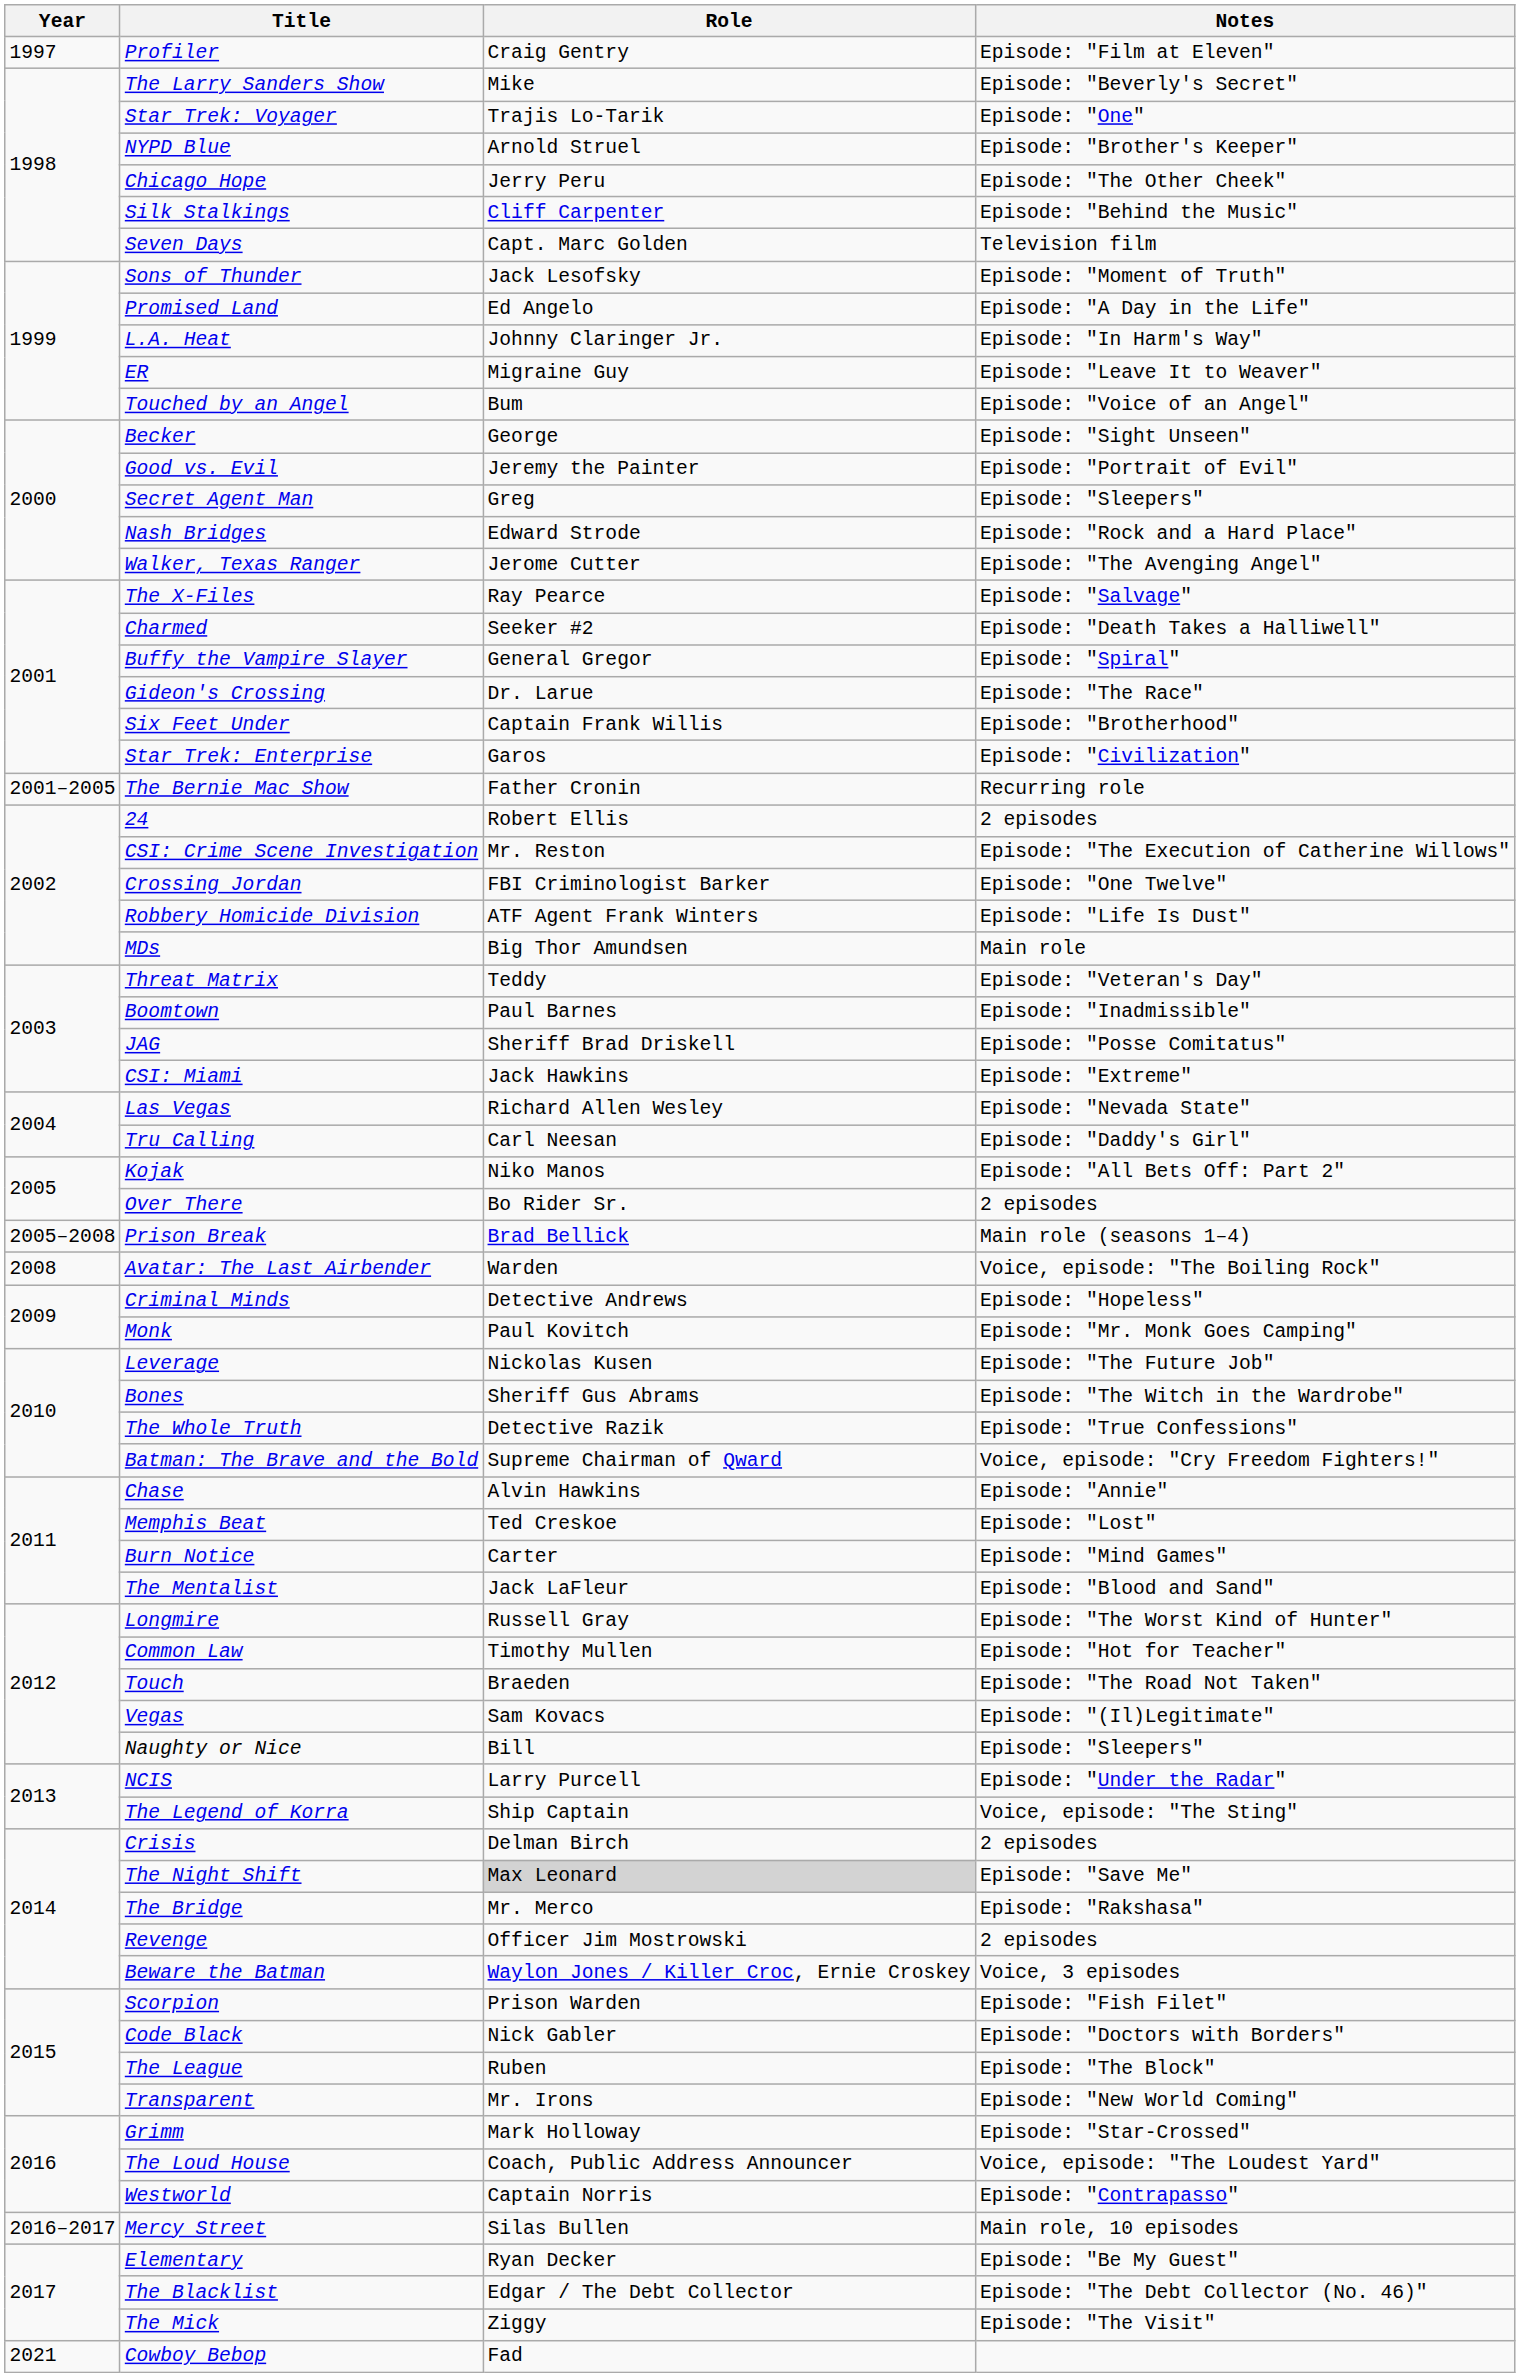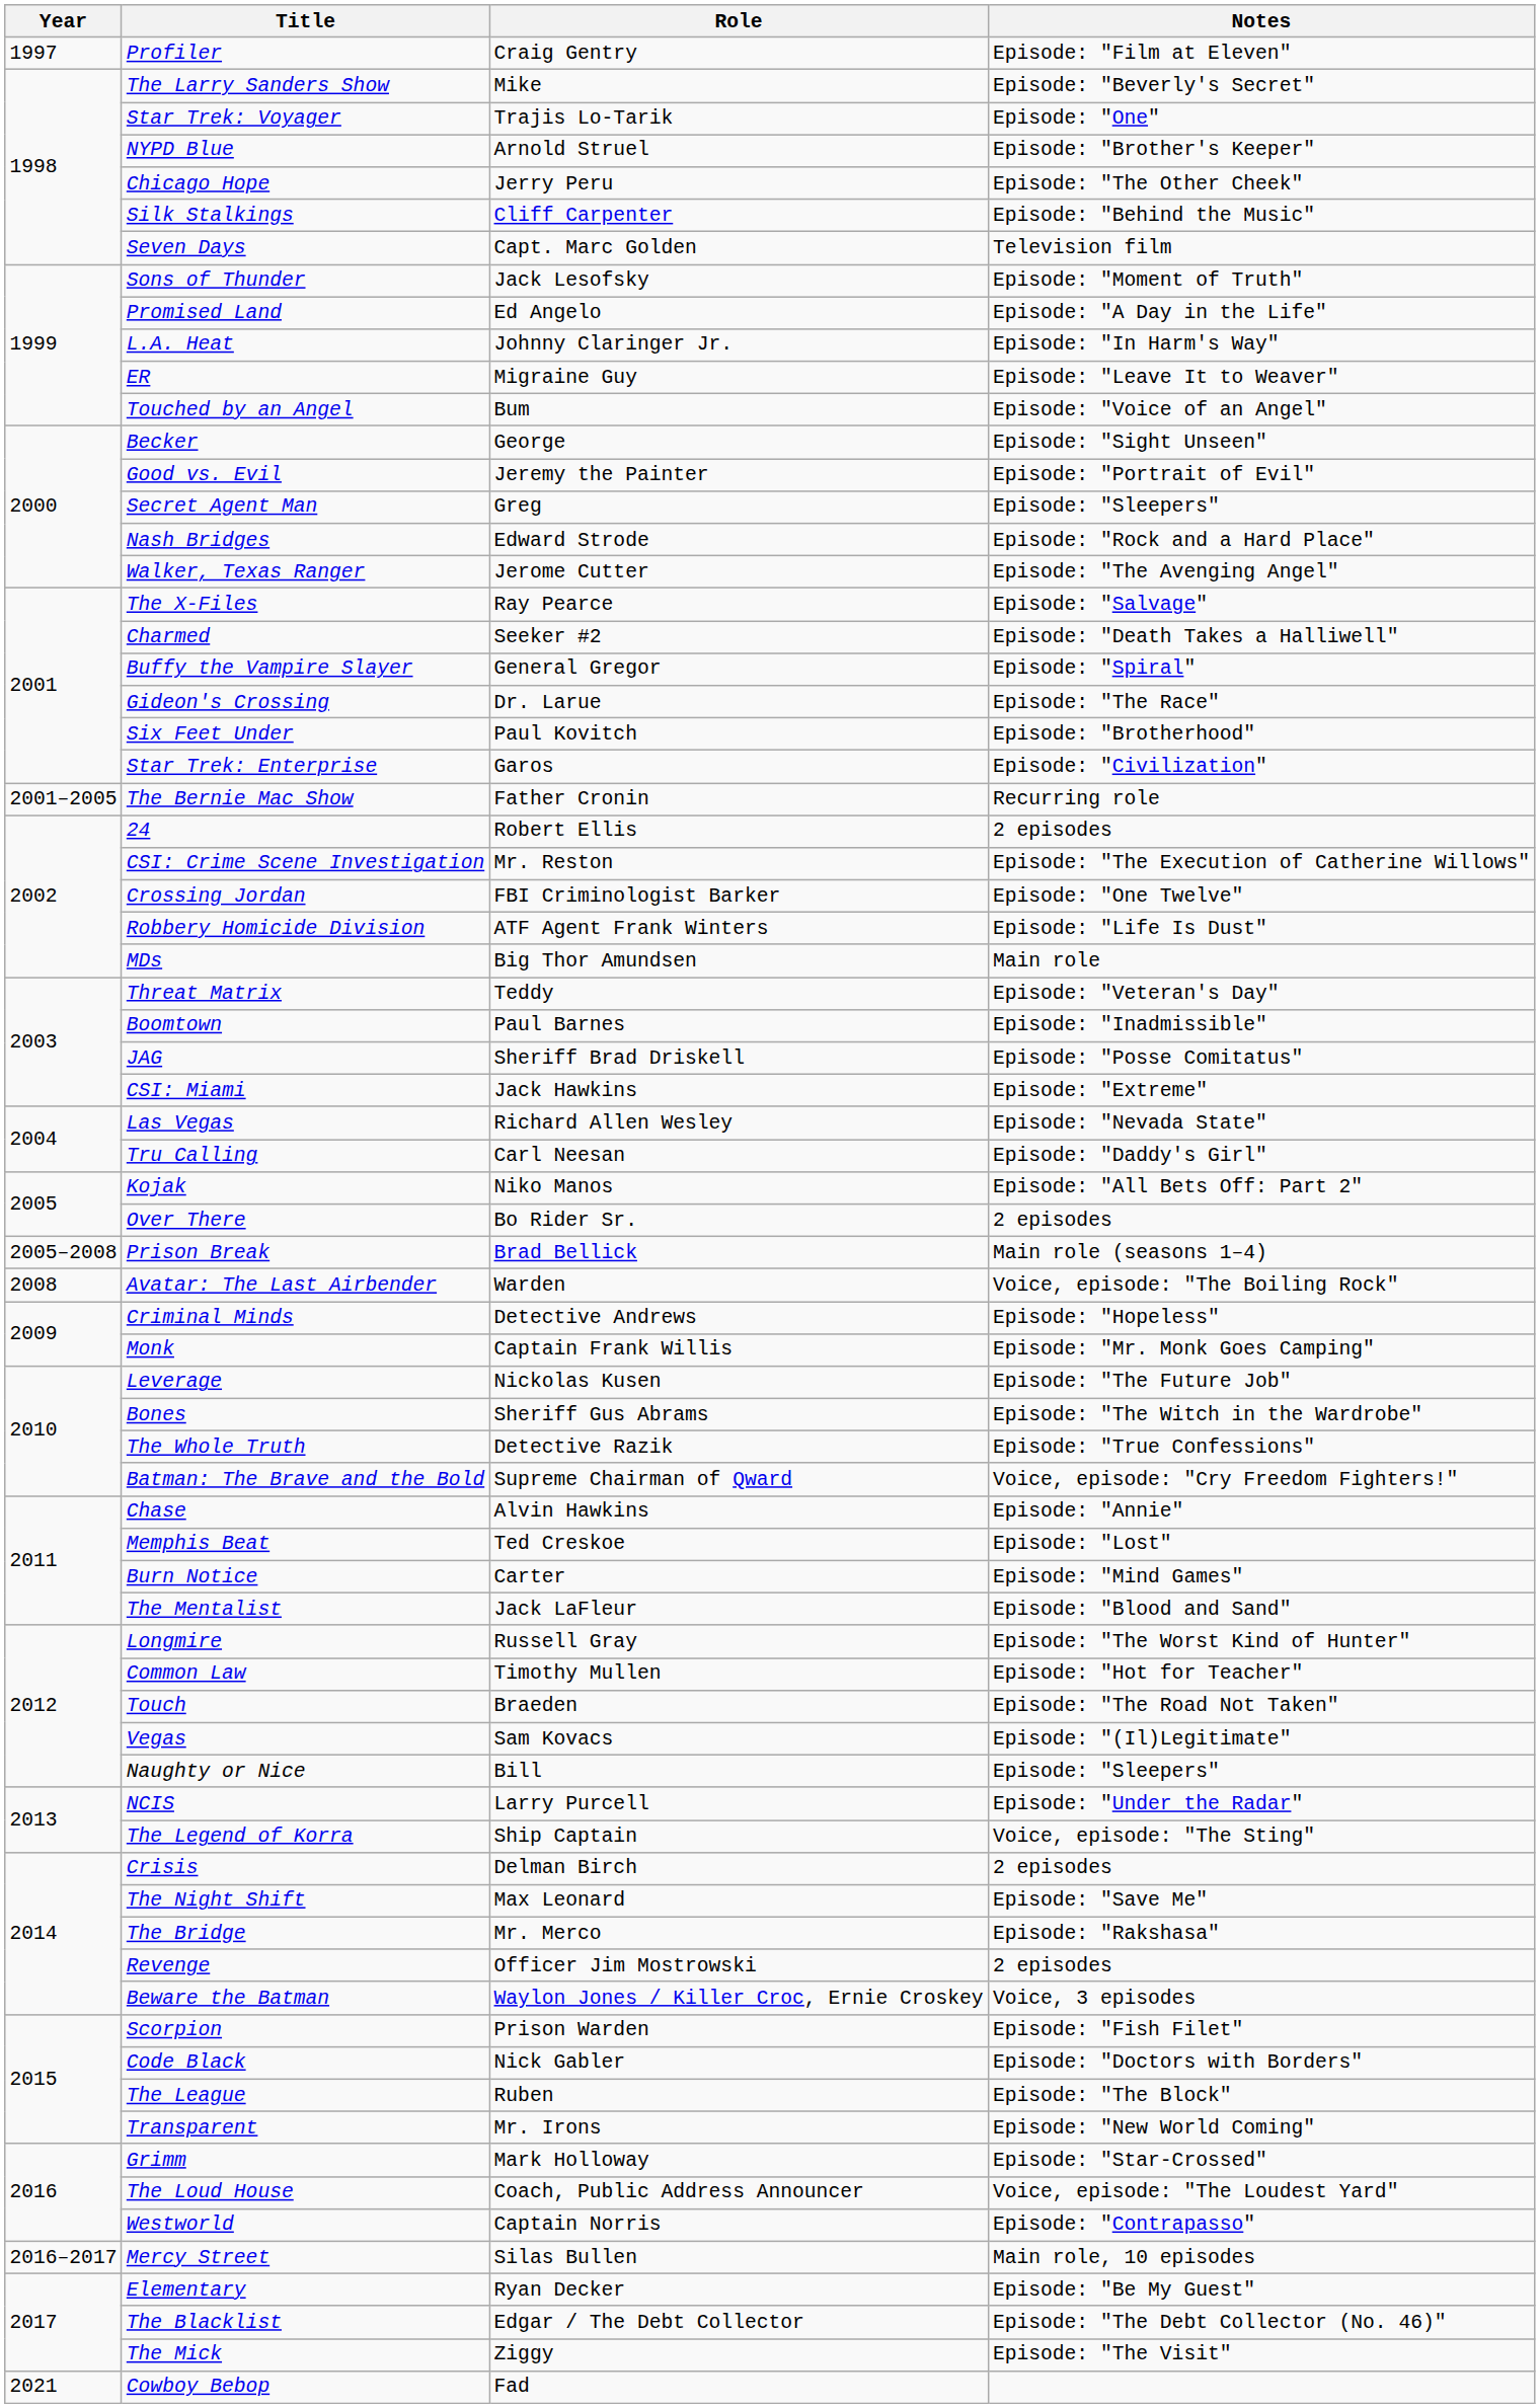 <table class="wikitable sortable">
 <tr>
 <th>Year</th>
 <th>Title</th>
 <th>Role</th>
 <th class="unsortable">Notes</th>
 </tr>
 <tr>
 <td>1997</td>
 <td><em><a href='#'>Profiler</a></em></td>
 <td>Craig Gentry</td>
 <td>Episode: "Film at Eleven"</td>
 </tr>
 <tr>
 <td rowspan="6">1998</td>
 <td><em><a href='#'>The Larry Sanders Show</a></em></td>
 <td>Mike</td>
 <td>Episode: "Beverly's Secret"</td>
 </tr>
 <tr>
 <td><em><a href='#'>Star Trek: Voyager</a></em></td>
 <td>Trajis Lo-Tarik</td>
 <td>Episode: "<a href='#'>One</a>"</td>
 </tr>
 <tr>
 <td><em><a href='#'>NYPD Blue</a></em></td>
 <td>Arnold Struel</td>
 <td>Episode: "Brother's Keeper"</td>
 </tr>
 <tr>
 <td><em><a href='#'>Chicago Hope</a></em></td>
 <td>Jerry Peru</td>
 <td>Episode: "The Other Cheek"</td>
 </tr>
 <tr>
 <td><em><a href='#'>Silk Stalkings</a></em></td>
 <td><a href='#'>Cliff Carpenter</a></td>
 <td>Episode: "Behind the Music"</td>
 </tr>
 <tr>
 <td><em><a href='#'>Seven Days</a></em></td>
 <td>Capt. Marc Golden</td>
 <td>Television film</td>
 </tr>
 <tr>
 <td rowspan="5">1999</td>
 <td><em><a href='#'>Sons of Thunder</a></em></td>
 <td>Jack Lesofsky</td>
 <td>Episode: "Moment of Truth"</td>
 </tr>
 <tr>
 <td><em><a href='#'>Promised Land</a></em></td>
 <td>Ed Angelo</td>
 <td>Episode: "A Day in the Life"</td>
 </tr>
 <tr>
 <td><em><a href='#'>L.A. Heat</a></em></td>
 <td>Johnny Claringer Jr.</td>
 <td>Episode: "In Harm's Way"</td>
 </tr>
 <tr>
 <td><em><a href='#'>ER</a></em></td>
 <td>Migraine Guy</td>
 <td>Episode: "Leave It to Weaver"</td>
 </tr>
 <tr>
 <td><em><a href='#'>Touched by an Angel</a></em></td>
 <td>Bum</td>
 <td>Episode: "Voice of an Angel"</td>
 </tr>
 <tr>
 <td rowspan="5">2000</td>
 <td><em><a href='#'>Becker</a></em></td>
 <td>George</td>
 <td>Episode: "Sight Unseen"</td>
 </tr>
 <tr>
 <td><em><a href='#'>Good vs. Evil</a></em></td>
 <td>Jeremy the Painter</td>
 <td>Episode: "Portrait of Evil"</td>
 </tr>
 <tr>
 <td><em><a href='#'>Secret Agent Man</a></em></td>
 <td>Greg</td>
 <td>Episode: "Sleepers"</td>
 </tr>
 <tr>
 <td><em><a href='#'>Nash Bridges</a></em></td>
 <td>Edward Strode</td>
 <td>Episode: "Rock and a Hard Place"</td>
 </tr>
 <tr>
 <td><em><a href='#'>Walker, Texas Ranger</a></em></td>
 <td>Jerome Cutter</td>
 <td>Episode: "The Avenging Angel"</td>
 </tr>
 <tr>
 <td rowspan="6">2001</td>
 <td><em><a href='#'>The X-Files</a></em></td>
 <td>Ray Pearce</td>
 <td>Episode: "<a href='#'>Salvage</a>"</td>
 </tr>
 <tr>
 <td><em><a href='#'>Charmed</a></em></td>
 <td>Seeker #2</td>
 <td>Episode: "Death Takes a Halliwell"</td>
 </tr>
 <tr>
 <td><em><a href='#'>Buffy the Vampire Slayer</a></em></td>
 <td>General Gregor</td>
 <td>Episode: "<a href='#'>Spiral</a>"</td>
 </tr>
 <tr>
 <td><em><a href='#'>Gideon's Crossing</a></em></td>
 <td>Dr. Larue</td>
 <td>Episode: "The Race"</td>
 </tr>
 <tr>
 <td><em><a href='#'>Six Feet Under</a></em></td>
-<td>Captain Frank Willis</td>
+<td>Paul Kovitch</td>
 <td>Episode: "Brotherhood"</td>
 </tr>
 <tr>
 <td><em><a href='#'>Star Trek: Enterprise</a></em></td>
 <td>Garos</td>
 <td>Episode: "<a href='#'>Civilization</a>"</td>
 </tr>
 <tr>
 <td>2001–2005</td>
 <td><em><a href='#'>The Bernie Mac Show</a></em></td>
 <td>Father Cronin</td>
 <td>Recurring role</td>
 </tr>
 <tr>
 <td rowspan="5">2002</td>
 <td><em><a href='#'>24</a></em></td>
 <td>Robert Ellis</td>
 <td>2 episodes</td>
 </tr>
 <tr>
 <td><em><a href='#'>CSI: Crime Scene Investigation</a></em></td>
 <td>Mr. Reston</td>
 <td>Episode: "The Execution of Catherine Willows"</td>
 </tr>
 <tr>
 <td><em><a href='#'>Crossing Jordan</a></em></td>
 <td>FBI Criminologist Barker</td>
 <td>Episode: "One Twelve"</td>
 </tr>
 <tr>
 <td><em><a href='#'>Robbery Homicide Division</a></em></td>
 <td>ATF Agent Frank Winters</td>
 <td>Episode: "Life Is Dust"</td>
 </tr>
 <tr>
 <td><em><a href='#'>MDs</a></em></td>
 <td>Big Thor Amundsen</td>
 <td>Main role</td>
 </tr>
 <tr>
 <td rowspan="4">2003</td>
 <td><em><a href='#'>Threat Matrix</a></em></td>
 <td>Teddy</td>
 <td>Episode: "Veteran's Day"</td>
 </tr>
 <tr>
 <td><em><a href='#'>Boomtown</a></em></td>
 <td>Paul Barnes</td>
 <td>Episode: "Inadmissible"</td>
 </tr>
 <tr>
 <td><em><a href='#'>JAG</a></em></td>
 <td>Sheriff Brad Driskell</td>
 <td>Episode: "Posse Comitatus"</td>
 </tr>
 <tr>
 <td><em><a href='#'>CSI: Miami</a></em></td>
 <td>Jack Hawkins</td>
 <td>Episode: "Extreme"</td>
 </tr>
 <tr>
 <td rowspan="2">2004</td>
 <td><em><a href='#'>Las Vegas</a></em></td>
 <td>Richard Allen Wesley</td>
 <td>Episode: "Nevada State"</td>
 </tr>
 <tr>
 <td><em><a href='#'>Tru Calling</a></em></td>
 <td>Carl Neesan</td>
 <td>Episode: "Daddy's Girl"</td>
 </tr>
 <tr>
 <td rowspan="2">2005</td>
 <td><em><a href='#'>Kojak</a></em></td>
 <td>Niko Manos</td>
 <td>Episode: "All Bets Off: Part 2"</td>
 </tr>
 <tr>
 <td><em><a href='#'>Over There</a></em></td>
 <td>Bo Rider Sr.</td>
 <td>2 episodes</td>
 </tr>
 <tr>
 <td>2005–2008</td>
 <td><em><a href='#'>Prison Break</a></em></td>
 <td><a href='#'>Brad Bellick</a></td>
 <td>Main role (seasons 1–4)</td>
 </tr>
 <tr>
 <td>2008</td>
 <td><em><a href='#'>Avatar: The Last Airbender</a></em></td>
 <td>Warden</td>
 <td>Voice, episode: "The Boiling Rock"</td>
 </tr>
 <tr>
 <td rowspan="2">2009</td>
 <td><em><a href='#'>Criminal Minds</a></em></td>
 <td>Detective Andrews</td>
 <td>Episode: "Hopeless"</td>
 </tr>
 <tr>
 <td><em><a href='#'>Monk</a></em></td>
-<td>Paul Kovitch</td>
+<td>Captain Frank Willis</td>
 <td>Episode: "Mr. Monk Goes Camping"</td>
 </tr>
 <tr>
 <td rowspan="4">2010</td>
 <td><em><a href='#'>Leverage</a></em></td>
 <td>Nickolas Kusen</td>
 <td>Episode: "The Future Job"</td>
 </tr>
 <tr>
 <td><em><a href='#'>Bones</a></em></td>
 <td>Sheriff Gus Abrams</td>
 <td>Episode: "The Witch in the Wardrobe"</td>
 </tr>
 <tr>
 <td><em><a href='#'>The Whole Truth</a></em></td>
 <td>Detective Razik</td>
 <td>Episode: "True Confessions"</td>
 </tr>
 <tr>
 <td><em><a href='#'>Batman: The Brave and the Bold</a></em></td>
 <td>Supreme Chairman of <a href='#'>Qward</a></td>
 <td>Voice, episode: "Cry Freedom Fighters!"</td>
 </tr>
 <tr>
 <td rowspan="4">2011</td>
 <td><em><a href='#'>Chase</a></em></td>
 <td>Alvin Hawkins</td>
 <td>Episode: "Annie"</td>
 </tr>
 <tr>
 <td><em><a href='#'>Memphis Beat</a></em></td>
 <td>Ted Creskoe</td>
 <td>Episode: "Lost"</td>
 </tr>
 <tr>
 <td><em><a href='#'>Burn Notice</a></em></td>
 <td>Carter</td>
 <td>Episode: "Mind Games"</td>
 </tr>
 <tr>
 <td><em><a href='#'>The Mentalist</a></em></td>
 <td>Jack LaFleur</td>
 <td>Episode: "Blood and Sand"</td>
 </tr>
 <tr>
 <td rowspan="5">2012</td>
 <td><em><a href='#'>Longmire</a></em></td>
 <td>Russell Gray</td>
 <td>Episode: "The Worst Kind of Hunter"</td>
 </tr>
 <tr>
 <td><em><a href='#'>Common Law</a></em></td>
 <td>Timothy Mullen</td>
 <td>Episode: "Hot for Teacher"</td>
 </tr>
 <tr>
 <td><em><a href='#'>Touch</a></em></td>
 <td>Braeden</td>
 <td>Episode: "The Road Not Taken"</td>
 </tr>
 <tr>
 <td><em><a href='#'>Vegas</a></em></td>
 <td>Sam Kovacs</td>
 <td>Episode: "(Il)Legitimate"</td>
 </tr>
 <tr>
 <td><em>Naughty or Nice</em></td>
 <td>Bill</td>
 <td>Episode: "Sleepers"</td>
 </tr>
 <tr>
 <td rowspan="2">2013</td>
 <td><em><a href='#'>NCIS</a></em></td>
 <td>Larry Purcell</td>
 <td>Episode: "<a href='#'>Under the Radar</a>"</td>
 </tr>
 <tr>
 <td><em><a href='#'>The Legend of Korra</a></em></td>
 <td>Ship Captain</td>
 <td>Voice, episode: "The Sting"</td>
 </tr>
 <tr>
 <td rowspan="5">2014</td>
 <td><em><a href='#'>Crisis</a></em></td>
 <td>Delman Birch</td>
 <td>2 episodes</td>
 </tr>
 <tr>
 <td><em><a href='#'>The Night Shift</a></em></td>
-<td style="background: lightgrey;">Max Leonard</td>
+<td>Max Leonard</td>
 <td>Episode: "Save Me"</td>
 </tr>
 <tr>
 <td><em><a href='#'>The Bridge</a></em></td>
 <td>Mr. Merco</td>
 <td>Episode: "Rakshasa"</td>
 </tr>
 <tr>
 <td><em><a href='#'>Revenge</a></em></td>
 <td>Officer Jim Mostrowski</td>
 <td>2 episodes</td>
 </tr>
 <tr>
 <td><em><a href='#'>Beware the Batman</a></em></td>
 <td><a href='#'>Waylon Jones / Killer Croc</a>, Ernie Croskey</td>
 <td>Voice, 3 episodes</td>
 </tr>
 <tr>
 <td rowspan="4">2015</td>
 <td><em><a href='#'>Scorpion</a></em></td>
 <td>Prison Warden</td>
 <td>Episode: "Fish Filet"</td>
 </tr>
 <tr>
 <td><em><a href='#'>Code Black</a></em></td>
 <td>Nick Gabler</td>
 <td>Episode: "Doctors with Borders"</td>
 </tr>
 <tr>
 <td><em><a href='#'>The League</a></em></td>
 <td>Ruben</td>
 <td>Episode: "The Block"</td>
 </tr>
 <tr>
 <td><em><a href='#'>Transparent</a></em></td>
 <td>Mr. Irons</td>
 <td>Episode: "New World Coming"</td>
 </tr>
 <tr>
 <td rowspan="3">2016</td>
 <td><em><a href='#'>Grimm</a></em></td>
 <td>Mark Holloway</td>
 <td>Episode: "Star-Crossed"</td>
 </tr>
 <tr>
 <td><em><a href='#'>The Loud House</a></em></td>
 <td>Coach, Public Address Announcer</td>
 <td>Voice, episode: "The Loudest Yard"</td>
 </tr>
 <tr>
 <td><em><a href='#'>Westworld</a></em></td>
 <td>Captain Norris</td>
 <td>Episode: "<a href='#'>Contrapasso</a>"</td>
 </tr>
 <tr>
 <td>2016–2017</td>
 <td><em><a href='#'>Mercy Street</a></em></td>
 <td>Silas Bullen</td>
 <td>Main role, 10 episodes</td>
 </tr>
 <tr>
 <td rowspan="3">2017</td>
 <td><em><a href='#'>Elementary</a></em></td>
 <td>Ryan Decker</td>
 <td>Episode: "Be My Guest"</td>
 </tr>
 <tr>
 <td><em><a href='#'>The Blacklist</a></em></td>
 <td>Edgar / The Debt Collector</td>
 <td>Episode: "The Debt Collector (No. 46)"</td>
 </tr>
 <tr>
 <td><em><a href='#'>The Mick</a></em></td>
 <td>Ziggy</td>
 <td>Episode: "The Visit"</td>
 </tr>
 <tr>
 <td>2021</td>
 <td><em> <a href='#'>Cowboy Bebop</a></em></td>
 <td>Fad</td>
 <td></td>
 </tr>
 </table>
